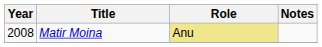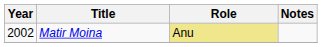 <table class="wikitable sortable">
 <tr>
 <th>Year</th>
 <th width="170px">Title</th>
 <th width="137px">Role</th>
 <th class="unsortable">Notes</th>
 </tr>
 <tr>
-<td>2008</td>
+<td>2002</td>
 <td><em><a href='#'>Matir Moina</a></em></td>
 <td style="background: khaki;">Anu</td>
 <td></td>
 </tr>
 <tr>
 </tr>
 </table>
